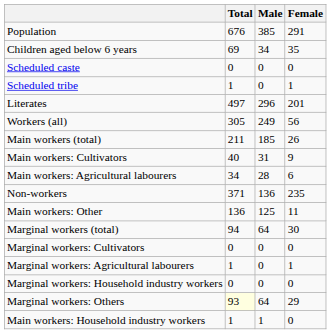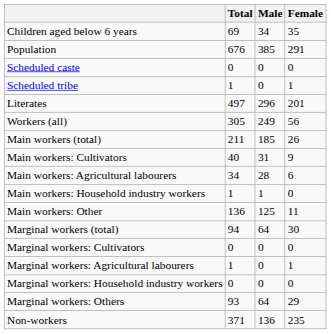 <table class="wikitable sortable">
 <tr>
 <th></th>
 <th>Total</th>
 <th>Male</th>
 <th>Female</th>
 </tr>
 <tr>
+<td>Children aged below 6 years</td>
+<td>69</td>
+<td>34</td>
+<td>35</td>
+</tr>
+<tr>
 <td>Population</td>
 <td>676</td>
 <td>385</td>
 <td>291</td>
-</tr>
-<tr>
-<td>Children aged below 6 years</td>
-<td>69</td>
-<td>34</td>
-<td>35</td>
 </tr>
 <tr>
 <td><a href='#'>Scheduled caste</a></td>
 <td>0</td>
 <td>0</td>
 <td>0</td>
 </tr>
 <tr>
 <td><a href='#'>Scheduled tribe</a></td>
 <td>1</td>
 <td>0</td>
 <td>1</td>
 </tr>
 <tr>
 <td>Literates</td>
 <td>497</td>
 <td>296</td>
 <td>201</td>
 </tr>
 <tr>
 <td>Workers (all)</td>
 <td>305</td>
 <td>249</td>
 <td>56</td>
 </tr>
 <tr>
 <td>Main workers (total)</td>
 <td>211</td>
 <td>185</td>
 <td>26</td>
 </tr>
 <tr>
 <td>Main workers: Cultivators</td>
 <td>40</td>
 <td>31</td>
 <td>9</td>
 </tr>
 <tr>
 <td>Main workers: Agricultural labourers</td>
 <td>34</td>
 <td>28</td>
 <td>6</td>
 </tr>
 <tr>
-<td>Non-workers</td>
-<td>371</td>
-<td>136</td>
-<td>235</td>
+<td>Main workers: Household industry workers</td>
+<td>1</td>
+<td>1</td>
+<td>0</td>
 </tr>
 <tr>
 <td>Main workers: Other</td>
 <td>136</td>
 <td>125</td>
 <td>11</td>
 </tr>
 <tr>
 <td>Marginal workers (total)</td>
 <td>94</td>
 <td>64</td>
 <td>30</td>
 </tr>
 <tr>
 <td>Marginal workers: Cultivators</td>
 <td>0</td>
 <td>0</td>
 <td>0</td>
 </tr>
 <tr>
 <td>Marginal workers: Agricultural labourers</td>
 <td>1</td>
 <td>0</td>
 <td>1</td>
 </tr>
 <tr>
 <td>Marginal workers: Household industry workers</td>
 <td>0</td>
 <td>0</td>
 <td>0</td>
 </tr>
 <tr>
 <td>Marginal workers: Others</td>
-<td style="background: lightyellow;">93</td>
+<td>93</td>
 <td>64</td>
 <td>29</td>
 </tr>
 <tr>
-<td>Main workers: Household industry workers</td>
-<td>1</td>
-<td>1</td>
-<td>0</td>
+<td>Non-workers</td>
+<td>371</td>
+<td>136</td>
+<td>235</td>
 </tr>
 </table>
